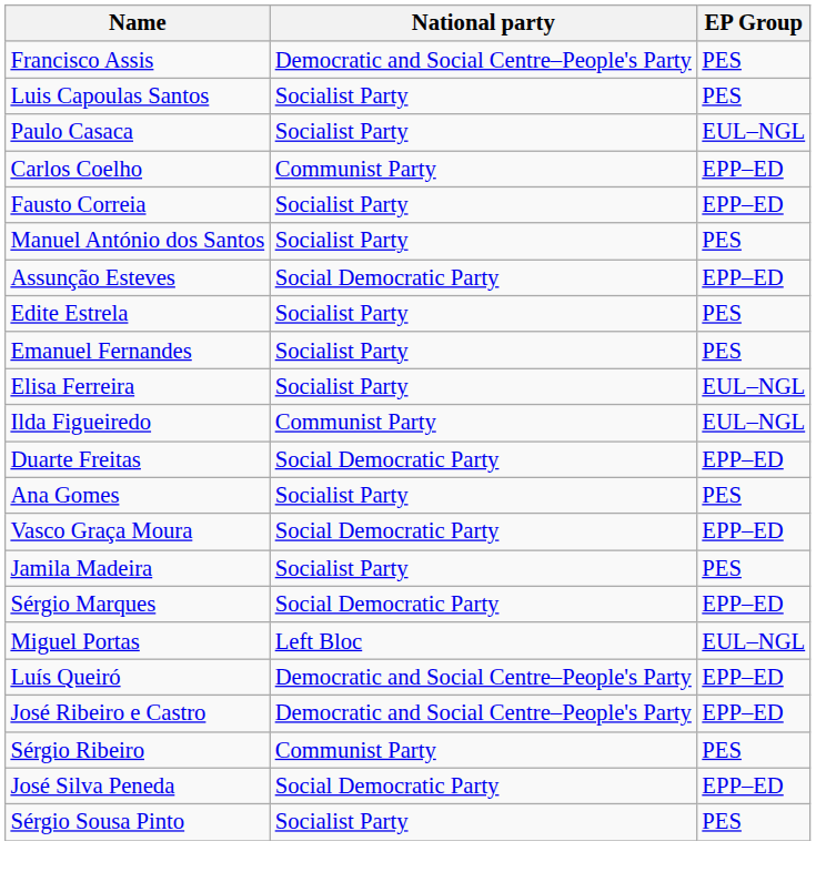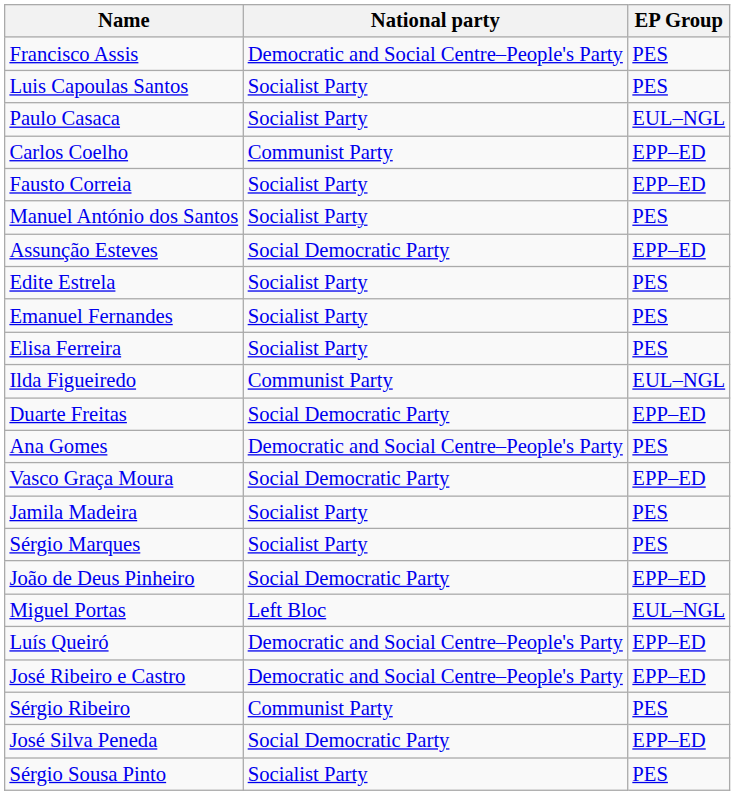 <table class="sortable wikitable">
 <tr>
 <th>Name</th>
 <th>National party</th>
 <th>EP Group</th>
 </tr>
 <tr>
 <td><a href='#'>Francisco Assis</a></td>
 <td> <a href='#'>Democratic and Social Centre–People's Party</a></td>
 <td> <a href='#'>PES</a></td>
 </tr>
 <tr>
 <td><a href='#'>Luis Capoulas Santos</a></td>
 <td> <a href='#'>Socialist Party</a></td>
 <td> <a href='#'>PES</a></td>
 </tr>
 <tr>
 <td><a href='#'>Paulo Casaca</a></td>
 <td> <a href='#'>Socialist Party</a></td>
 <td> <a href='#'>EUL–NGL</a></td>
 </tr>
 <tr>
 <td><a href='#'>Carlos Coelho</a></td>
 <td> <a href='#'>Communist Party</a></td>
 <td> <a href='#'>EPP–ED</a></td>
 </tr>
 <tr>
 <td><a href='#'>Fausto Correia</a></td>
 <td> <a href='#'>Socialist Party</a></td>
 <td> <a href='#'>EPP–ED</a></td>
 </tr>
 <tr>
 <td><a href='#'>Manuel António dos Santos</a></td>
 <td> <a href='#'>Socialist Party</a></td>
 <td> <a href='#'>PES</a></td>
 </tr>
 <tr>
 <td><a href='#'>Assunção Esteves</a></td>
 <td> <a href='#'>Social Democratic Party</a></td>
 <td> <a href='#'>EPP–ED</a></td>
 </tr>
 <tr>
 <td><a href='#'>Edite Estrela</a></td>
 <td> <a href='#'>Socialist Party</a></td>
 <td> <a href='#'>PES</a></td>
 </tr>
 <tr>
 <td><a href='#'>Emanuel Fernandes</a></td>
 <td> <a href='#'>Socialist Party</a></td>
 <td> <a href='#'>PES</a></td>
 </tr>
 <tr>
 <td><a href='#'>Elisa Ferreira</a></td>
 <td> <a href='#'>Socialist Party</a></td>
-<td> <a href='#'>EUL–NGL</a></td>
+<td> <a href='#'>PES</a></td>
 </tr>
 <tr>
 <td><a href='#'>Ilda Figueiredo</a></td>
 <td> <a href='#'>Communist Party</a></td>
 <td> <a href='#'>EUL–NGL</a></td>
 </tr>
 <tr>
 <td><a href='#'>Duarte Freitas</a></td>
 <td> <a href='#'>Social Democratic Party</a></td>
 <td> <a href='#'>EPP–ED</a></td>
 </tr>
 <tr>
 <td><a href='#'>Ana Gomes</a></td>
-<td> <a href='#'>Socialist Party</a></td>
+<td> <a href='#'>Democratic and Social Centre–People's Party</a></td>
 <td> <a href='#'>PES</a></td>
 </tr>
 <tr>
 <td><a href='#'>Vasco Graça Moura</a></td>
 <td> <a href='#'>Social Democratic Party</a></td>
 <td> <a href='#'>EPP–ED</a></td>
 </tr>
 <tr>
 <td><a href='#'>Jamila Madeira</a></td>
 <td> <a href='#'>Socialist Party</a></td>
 <td> <a href='#'>PES</a></td>
 </tr>
 <tr>
 <td><a href='#'>Sérgio Marques</a></td>
+<td> <a href='#'>Socialist Party</a></td>
+<td> <a href='#'>PES</a></td>
+</tr>
+<tr>
+<td><a href='#'>João de Deus Pinheiro</a></td>
 <td> <a href='#'>Social Democratic Party</a></td>
 <td> <a href='#'>EPP–ED</a></td>
 </tr>
 <tr>
 <td><a href='#'>Miguel Portas</a></td>
 <td> <a href='#'>Left Bloc</a></td>
 <td> <a href='#'>EUL–NGL</a></td>
 </tr>
 <tr>
 <td><a href='#'>Luís Queiró</a></td>
 <td> <a href='#'>Democratic and Social Centre–People's Party</a></td>
 <td> <a href='#'>EPP–ED</a></td>
 </tr>
 <tr>
 <td><a href='#'>José Ribeiro e Castro</a></td>
 <td> <a href='#'>Democratic and Social Centre–People's Party</a></td>
 <td> <a href='#'>EPP–ED</a></td>
 </tr>
 <tr>
 <td><a href='#'>Sérgio Ribeiro</a></td>
 <td> <a href='#'>Communist Party</a></td>
 <td> <a href='#'>PES</a></td>
 </tr>
 <tr>
 <td><a href='#'>José Silva Peneda</a></td>
 <td> <a href='#'>Social Democratic Party</a></td>
 <td> <a href='#'>EPP–ED</a></td>
 </tr>
 <tr>
 <td><a href='#'>Sérgio Sousa Pinto</a></td>
 <td> <a href='#'>Socialist Party</a></td>
 <td> <a href='#'>PES</a></td>
 </tr>
 </table>
